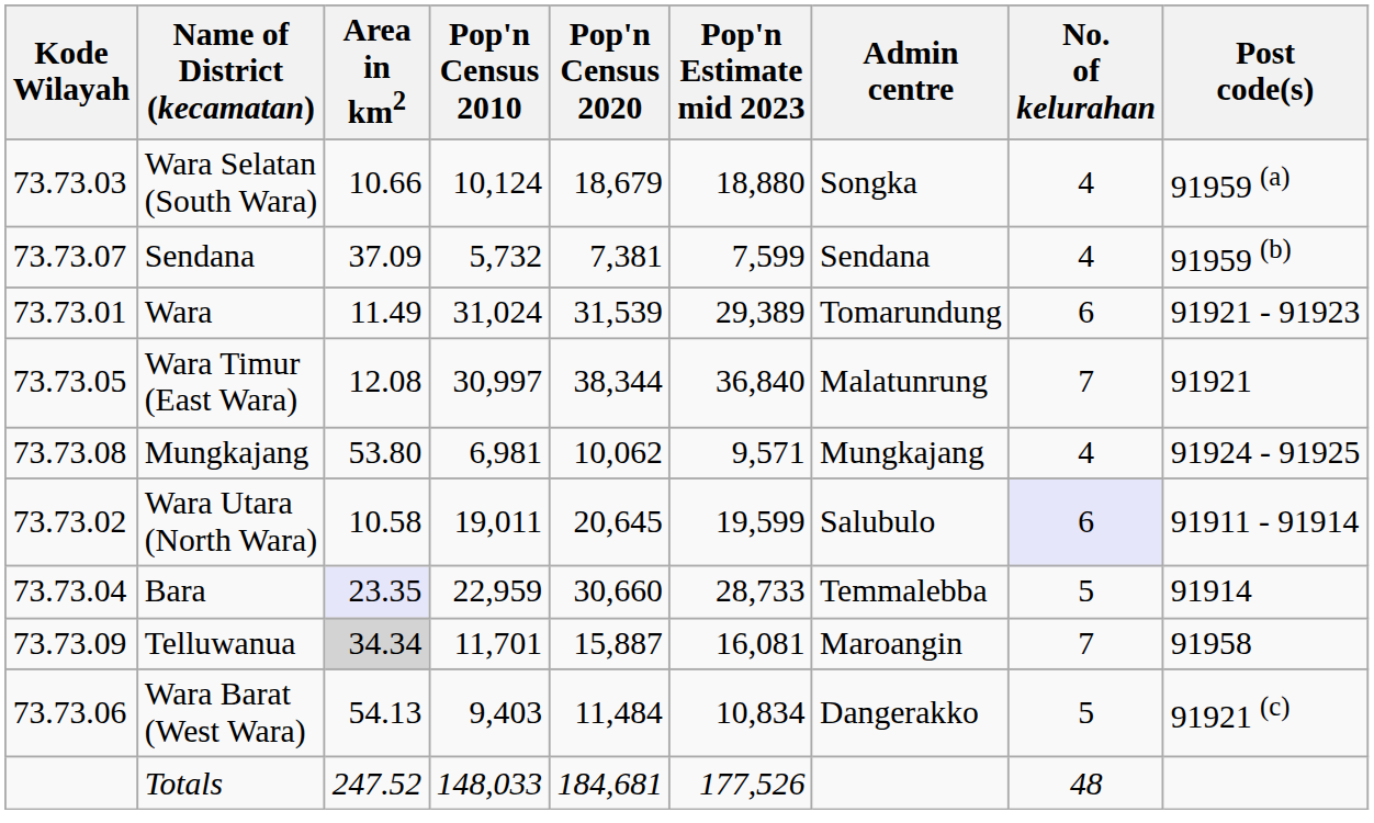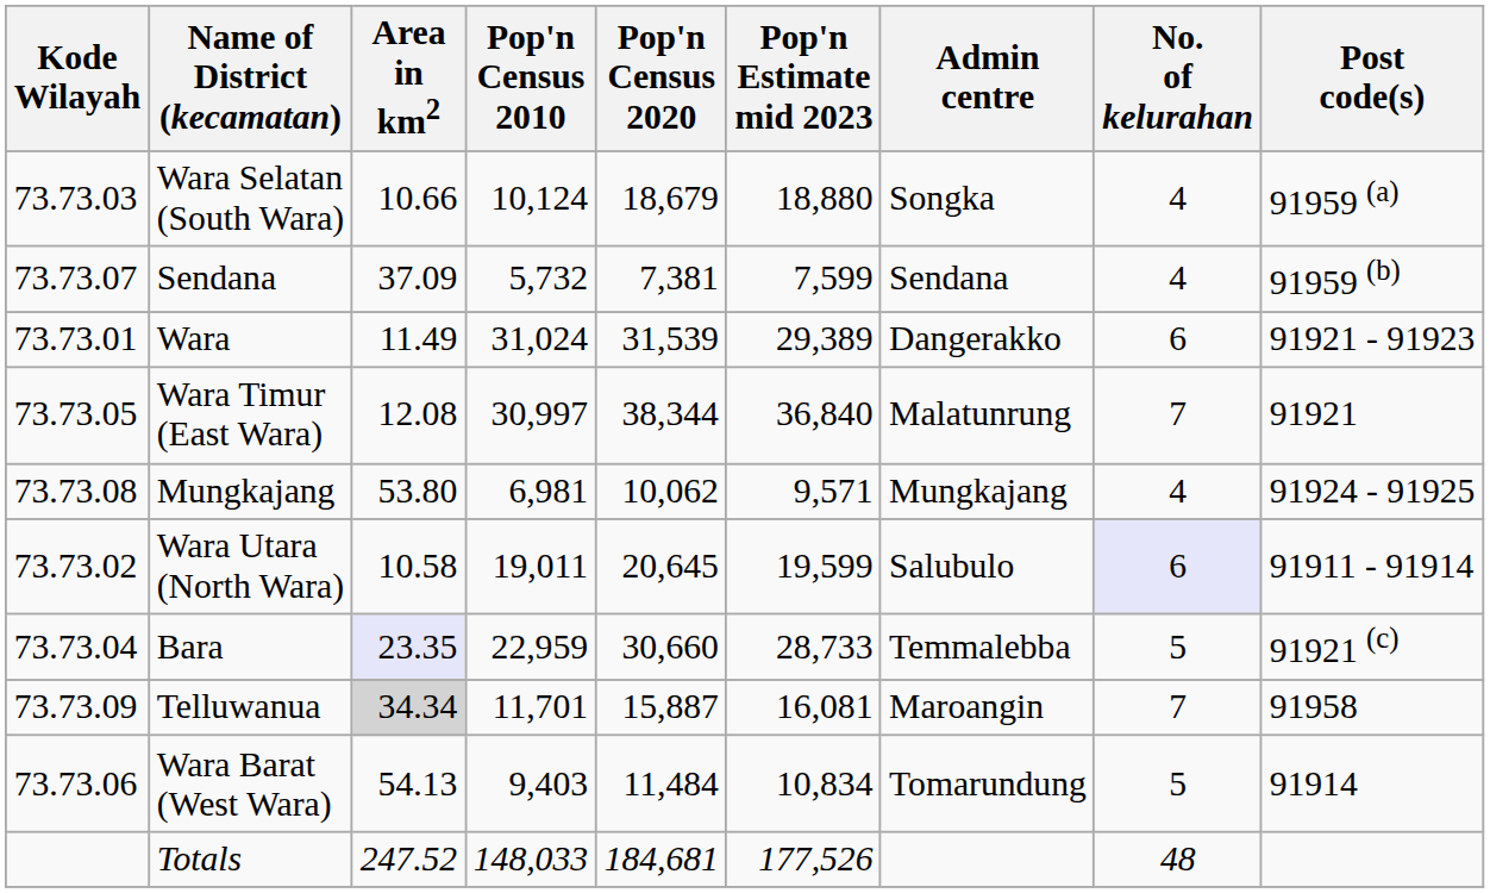 <table class="sortable wikitable">
 <tr>
 <th>Kode <br>Wilayah</th>
 <th>Name of<br>District<br>(<em>kecamatan</em>)</th>
 <th>Area<br>in<br> km<sup>2</sup></th>
 <th>Pop'n<br>Census<br>2010</th>
 <th>Pop'n<br>Census<br>2020</th>
 <th>Pop'n<br>Estimate<br>mid 2023</th>
 <th>Admin<br>centre</th>
 <th>No.<br> of <br><em>kelurahan</em></th>
 <th>Post<br>code(s)</th>
 </tr>
 <tr>
 <td>73.73.03</td>
 <td>Wara Selatan <br>(South Wara)</td>
 <td align="right">10.66</td>
 <td align="right">10,124</td>
 <td align="right">18,679</td>
 <td align="right">18,880</td>
 <td>Songka</td>
 <td align="center">4</td>
 <td>91959 <sup>(a)</sup></td>
 </tr>
 <tr>
 <td>73.73.07</td>
 <td>Sendana</td>
 <td align="right">37.09</td>
 <td align="right">5,732</td>
 <td align="right">7,381</td>
 <td align="right">7,599</td>
 <td>Sendana</td>
 <td align="center">4</td>
 <td>91959 <sup>(b)</sup></td>
 </tr>
 <tr>
 <td>73.73.01</td>
 <td>Wara</td>
 <td align="right">11.49</td>
 <td align="right">31,024</td>
 <td align="right">31,539</td>
 <td align="right">29,389</td>
-<td>Tomarundung</td>
+<td>Dangerakko</td>
 <td align="center">6</td>
 <td>91921 - 91923</td>
 </tr>
 <tr>
 <td>73.73.05</td>
 <td>Wara Timur <br>(East Wara)</td>
 <td align="right">12.08</td>
 <td align="right">30,997</td>
 <td align="right">38,344</td>
 <td align="right">36,840</td>
 <td>Malatunrung</td>
 <td align="center">7</td>
 <td>91921</td>
 </tr>
 <tr>
 <td>73.73.08</td>
 <td>Mungkajang</td>
 <td align="right">53.80</td>
 <td align="right">6,981</td>
 <td align="right">10,062</td>
 <td align="right">9,571</td>
 <td>Mungkajang</td>
 <td align="center">4</td>
 <td>91924 - 91925</td>
 </tr>
 <tr>
 <td>73.73.02</td>
 <td>Wara Utara <br>(North Wara)</td>
 <td align="right">10.58</td>
 <td align="right">19,011</td>
 <td align="right">20,645</td>
 <td align="right">19,599</td>
 <td>Salubulo</td>
 <td align="center" style="background: lavender;">6</td>
 <td>91911 - 91914</td>
 </tr>
 <tr>
 <td>73.73.04</td>
 <td>Bara</td>
 <td align="right" style="background: lavender;">23.35</td>
 <td align="right">22,959</td>
 <td align="right">30,660</td>
 <td align="right">28,733</td>
 <td>Temmalebba</td>
 <td align="center">5</td>
-<td>91914</td>
+<td>91921 <sup>(c)</sup></td>
 </tr>
 <tr>
 <td>73.73.09</td>
 <td>Telluwanua</td>
 <td align="right" style="background: lightgrey;">34.34</td>
 <td align="right">11,701</td>
 <td align="right">15,887</td>
 <td align="right">16,081</td>
 <td>Maroangin</td>
 <td align="center">7</td>
 <td>91958</td>
 </tr>
 <tr>
 <td>73.73.06</td>
 <td>Wara Barat <br>(West Wara)</td>
 <td align="right">54.13</td>
 <td align="right">9,403</td>
 <td align="right">11,484</td>
 <td align="right">10,834</td>
-<td>Dangerakko</td>
+<td>Tomarundung</td>
 <td align="center">5</td>
-<td>91921 <sup>(c)</sup></td>
+<td>91914</td>
 </tr>
 <tr>
 <td></td>
 <td><em>Totals</em></td>
 <td align="right"><em>247.52</em></td>
 <td align="right"><em>148,033</em></td>
 <td align="right"><em>184,681</em></td>
 <td align="right"><em>177,526</em></td>
 <td></td>
 <td align="center"><em>48</em></td>
 </tr>
 </table>
